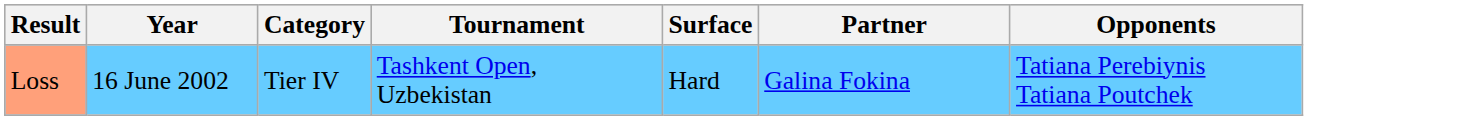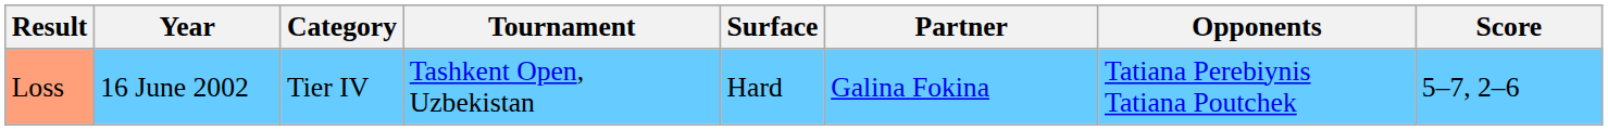 <table class="wikitable">
 <tr>
 <th style="width:40px">Result</th>
 <th style="width:100px">Year</th>
 <th style="width:50px">Category</th>
 <th style="width:175px">Tournament</th>
 <th style="width:50px">Surface</th>
 <th style="width:150px">Partner</th>
 <th style="width:175px">Opponents</th>
+<th style="width:100px" class="unsortable">Score</th>
 </tr>
 <tr bgcolor=#66CCFF>
 <td style="background:#ffa07a;">Loss</td>
 <td>16 June 2002</td>
 <td>Tier IV</td>
 <td><a href='#'>Tashkent Open</a>, Uzbekistan</td>
 <td>Hard</td>
 <td> <a href='#'>Galina Fokina</a></td>
 <td> <a href='#'>Tatiana Perebiynis</a>  <br>  <a href='#'>Tatiana Poutchek</a></td>
+<td>5–7, 2–6</td>
 </tr>
 </table>
